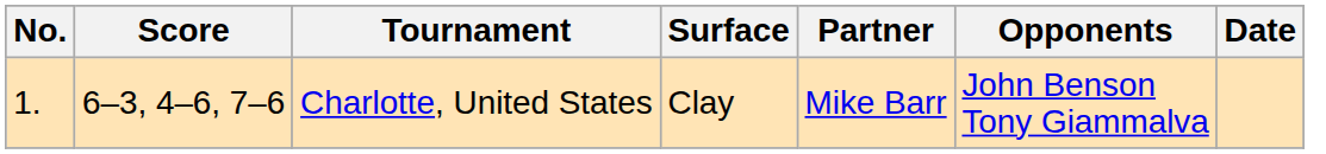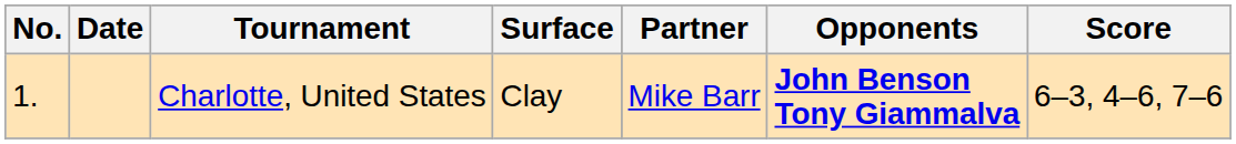 <table class="sortable wikitable">
 <tr>
 <th>No.</th>
-<th class="unsortable">Score</th>
+<th>Date</th>
 <th>Tournament</th>
 <th>Surface</th>
 <th>Partner</th>
 <th>Opponents</th>
-<th>Date</th>
+<th class="unsortable">Score</th>
 </tr>
 <tr style="background:moccasin;">
 <td>1.</td>
-<td>6–3, 4–6, 7–6</td>
+<td></td>
 <td><a href='#'>Charlotte</a>, United States</td>
 <td>Clay</td>
 <td> <a href='#'>Mike Barr</a></td>
-<td> <a href='#'>John Benson</a><br> <a href='#'>Tony Giammalva</a></td>
-<td></td>
+<td><strong> <a href='#'>John Benson</a><br> <a href='#'>Tony Giammalva</a></strong></td>
+<td>6–3, 4–6, 7–6</td>
 </tr>
 </table>
